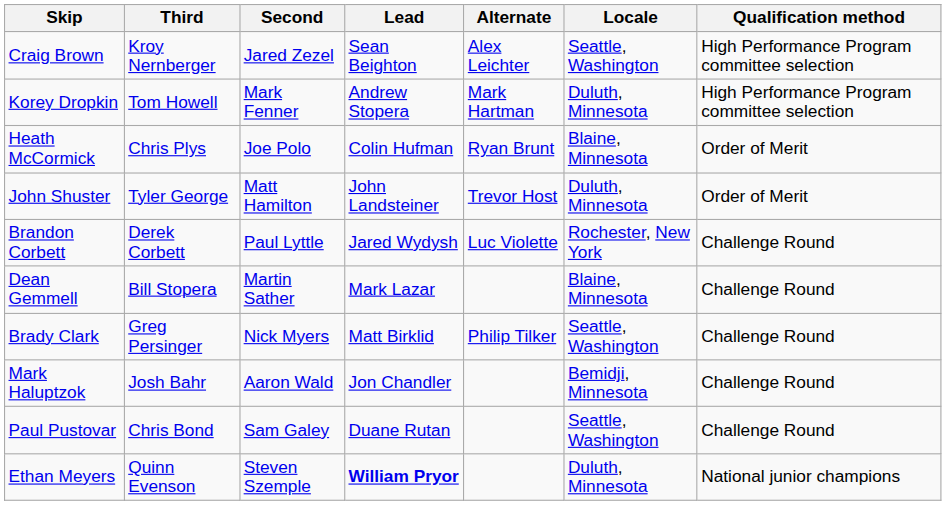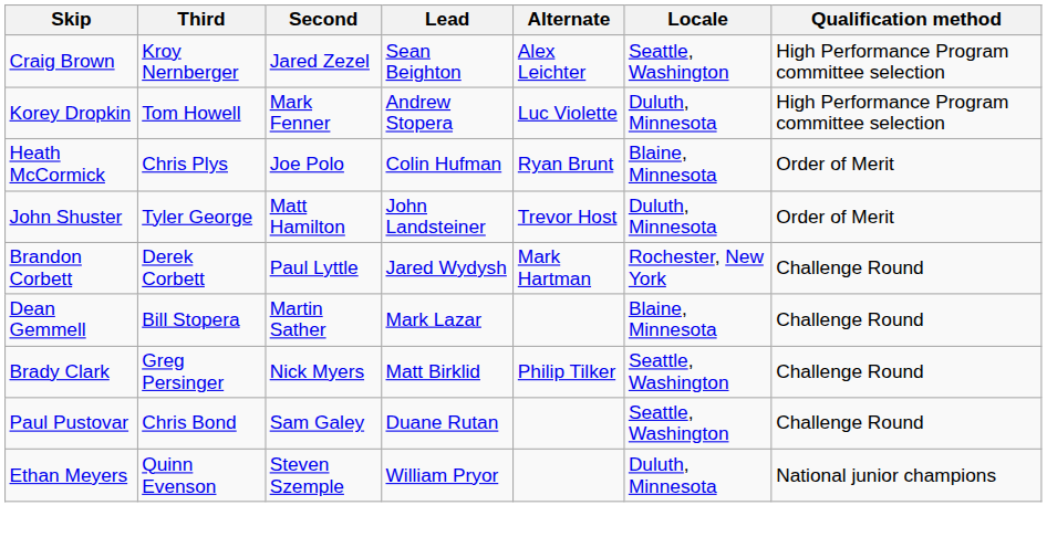 <table class="wikitable sortable">
 <tr>
 <th>Skip</th>
 <th>Third</th>
 <th>Second</th>
 <th>Lead</th>
 <th>Alternate</th>
 <th>Locale</th>
 <th>Qualification method</th>
 </tr>
 <tr>
 <td><a href='#'>Craig Brown</a></td>
 <td><a href='#'>Kroy Nernberger</a></td>
 <td><a href='#'>Jared Zezel</a></td>
 <td><a href='#'>Sean Beighton</a></td>
 <td><a href='#'>Alex Leichter</a></td>
 <td> <a href='#'>Seattle</a>, <a href='#'>Washington</a></td>
 <td>High Performance Program committee selection</td>
 </tr>
 <tr>
 <td><a href='#'>Korey Dropkin</a></td>
 <td><a href='#'>Tom Howell</a></td>
 <td><a href='#'>Mark Fenner</a></td>
 <td><a href='#'>Andrew Stopera</a></td>
-<td><a href='#'>Mark Hartman</a></td>
+<td><a href='#'>Luc Violette</a></td>
 <td> <a href='#'>Duluth</a>, <a href='#'>Minnesota</a></td>
 <td>High Performance Program committee selection</td>
 </tr>
 <tr>
 <td><a href='#'>Heath McCormick</a></td>
 <td><a href='#'>Chris Plys</a></td>
 <td><a href='#'>Joe Polo</a></td>
 <td><a href='#'>Colin Hufman</a></td>
 <td><a href='#'>Ryan Brunt</a></td>
 <td> <a href='#'>Blaine</a>, <a href='#'>Minnesota</a></td>
 <td>Order of Merit</td>
 </tr>
 <tr>
 <td><a href='#'>John Shuster</a></td>
 <td><a href='#'>Tyler George</a></td>
 <td><a href='#'>Matt Hamilton</a></td>
 <td><a href='#'>John Landsteiner</a></td>
 <td><a href='#'>Trevor Host</a></td>
 <td> <a href='#'>Duluth</a>, <a href='#'>Minnesota</a></td>
 <td>Order of Merit</td>
 </tr>
 <tr>
 <td><a href='#'>Brandon Corbett</a></td>
 <td><a href='#'>Derek Corbett</a></td>
 <td><a href='#'>Paul Lyttle</a></td>
 <td><a href='#'>Jared Wydysh</a></td>
-<td><a href='#'>Luc Violette</a></td>
+<td><a href='#'>Mark Hartman</a></td>
 <td> <a href='#'>Rochester</a>, <a href='#'>New York</a></td>
 <td>Challenge Round</td>
 </tr>
 <tr>
 <td><a href='#'>Dean Gemmell</a></td>
 <td><a href='#'>Bill Stopera</a></td>
 <td><a href='#'>Martin Sather</a></td>
 <td><a href='#'>Mark Lazar</a></td>
 <td></td>
 <td> <a href='#'>Blaine</a>, <a href='#'>Minnesota</a></td>
 <td>Challenge Round</td>
 </tr>
 <tr>
 <td><a href='#'>Brady Clark</a></td>
 <td><a href='#'>Greg Persinger</a></td>
 <td><a href='#'>Nick Myers</a></td>
 <td><a href='#'>Matt Birklid</a></td>
 <td><a href='#'>Philip Tilker</a></td>
 <td> <a href='#'>Seattle</a>, <a href='#'>Washington</a></td>
 <td>Challenge Round</td>
 </tr>
 <tr>
-<td><a href='#'>Mark Haluptzok</a></td>
-<td><a href='#'>Josh Bahr</a></td>
-<td><a href='#'>Aaron Wald</a></td>
-<td><a href='#'>Jon Chandler</a></td>
-<td></td>
-<td> <a href='#'>Bemidji</a>, <a href='#'>Minnesota</a></td>
-<td>Challenge Round</td>
-</tr>
-<tr>
 <td><a href='#'>Paul Pustovar</a></td>
 <td><a href='#'>Chris Bond</a></td>
 <td><a href='#'>Sam Galey</a></td>
 <td><a href='#'>Duane Rutan</a></td>
 <td></td>
 <td> <a href='#'>Seattle</a>, <a href='#'>Washington</a></td>
 <td>Challenge Round</td>
 </tr>
 <tr>
 <td><a href='#'>Ethan Meyers</a></td>
 <td><a href='#'>Quinn Evenson</a></td>
 <td><a href='#'>Steven Szemple</a></td>
-<td><strong><a href='#'>William Pryor</a></strong></td>
+<td><a href='#'>William Pryor</a></td>
 <td></td>
 <td> <a href='#'>Duluth</a>, <a href='#'>Minnesota</a></td>
 <td>National junior champions</td>
 </tr>
 </table>
